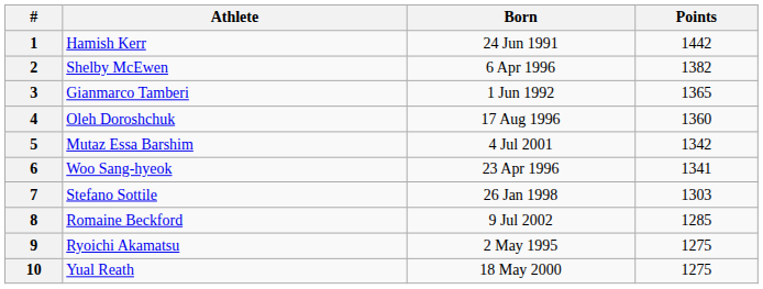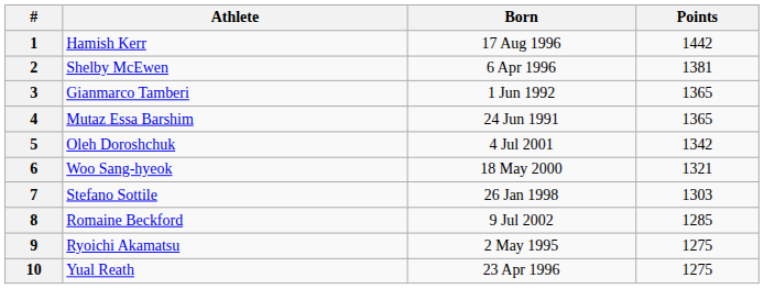 <table class="wikitable" width=80% style="font-size:90%; text-align:center;">
 <tr>
 <th>#</th>
 <th>Athlete</th>
 <th>Born</th>
 <th>Points</th>
 </tr>
 <tr>
 <th>1</th>
 <td align=left> <a href='#'>Hamish Kerr</a></td>
-<td>24 Jun 1991</td>
+<td>17 Aug 1996</td>
 <td>1442</td>
 </tr>
 <tr>
 <th>2</th>
 <td align=left> <a href='#'>Shelby McEwen</a></td>
 <td>6 Apr 1996</td>
-<td>1382</td>
+<td>1381</td>
 </tr>
 <tr>
 <th>3</th>
 <td align=left> <a href='#'>Gianmarco Tamberi</a></td>
 <td>1 Jun 1992</td>
 <td>1365</td>
 </tr>
 <tr>
 <th>4</th>
-<td align=left> <a href='#'>Oleh Doroshchuk</a></td>
-<td>17 Aug 1996</td>
-<td>1360</td>
+<td align=left> <a href='#'>Mutaz Essa Barshim</a></td>
+<td>24 Jun 1991</td>
+<td>1365</td>
 </tr>
 <tr>
 <th>5</th>
-<td align=left> <a href='#'>Mutaz Essa Barshim</a></td>
+<td align=left> <a href='#'>Oleh Doroshchuk</a></td>
 <td>4 Jul 2001</td>
 <td>1342</td>
 </tr>
 <tr>
 <th>6</th>
 <td align=left> <a href='#'>Woo Sang-hyeok</a></td>
-<td>23 Apr 1996</td>
-<td>1341</td>
+<td>18 May 2000</td>
+<td>1321</td>
 </tr>
 <tr>
 <th>7</th>
 <td align=left> <a href='#'>Stefano Sottile</a></td>
 <td>26 Jan 1998</td>
 <td>1303</td>
 </tr>
 <tr>
 <th>8</th>
 <td align=left> <a href='#'>Romaine Beckford</a></td>
 <td>9 Jul 2002</td>
 <td>1285</td>
 </tr>
 <tr>
 <th>9</th>
 <td align=left> <a href='#'>Ryoichi Akamatsu</a></td>
 <td>2 May 1995</td>
 <td>1275</td>
 </tr>
 <tr>
 <th>10</th>
 <td align=left> <a href='#'>Yual Reath</a></td>
-<td>18 May 2000</td>
+<td>23 Apr 1996</td>
 <td>1275</td>
 </tr>
 </table>
